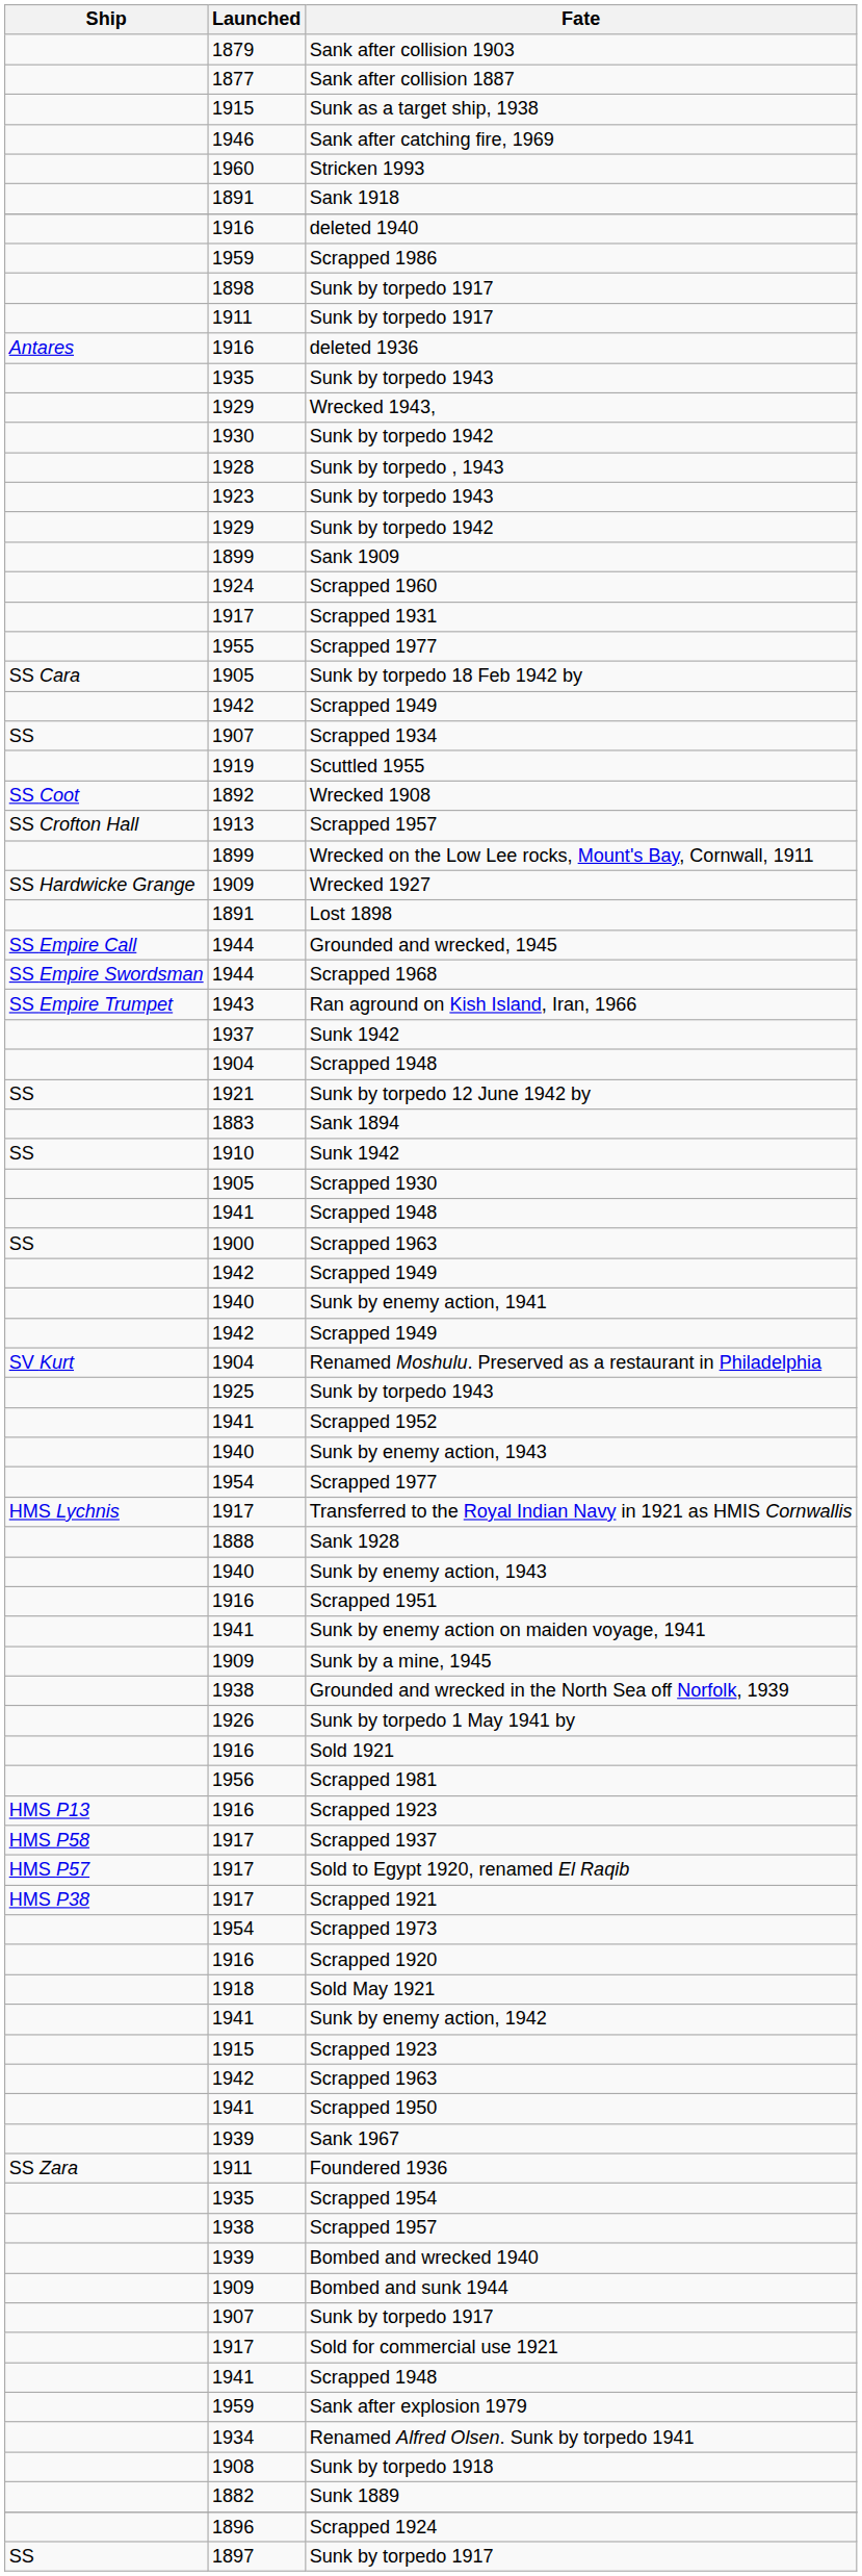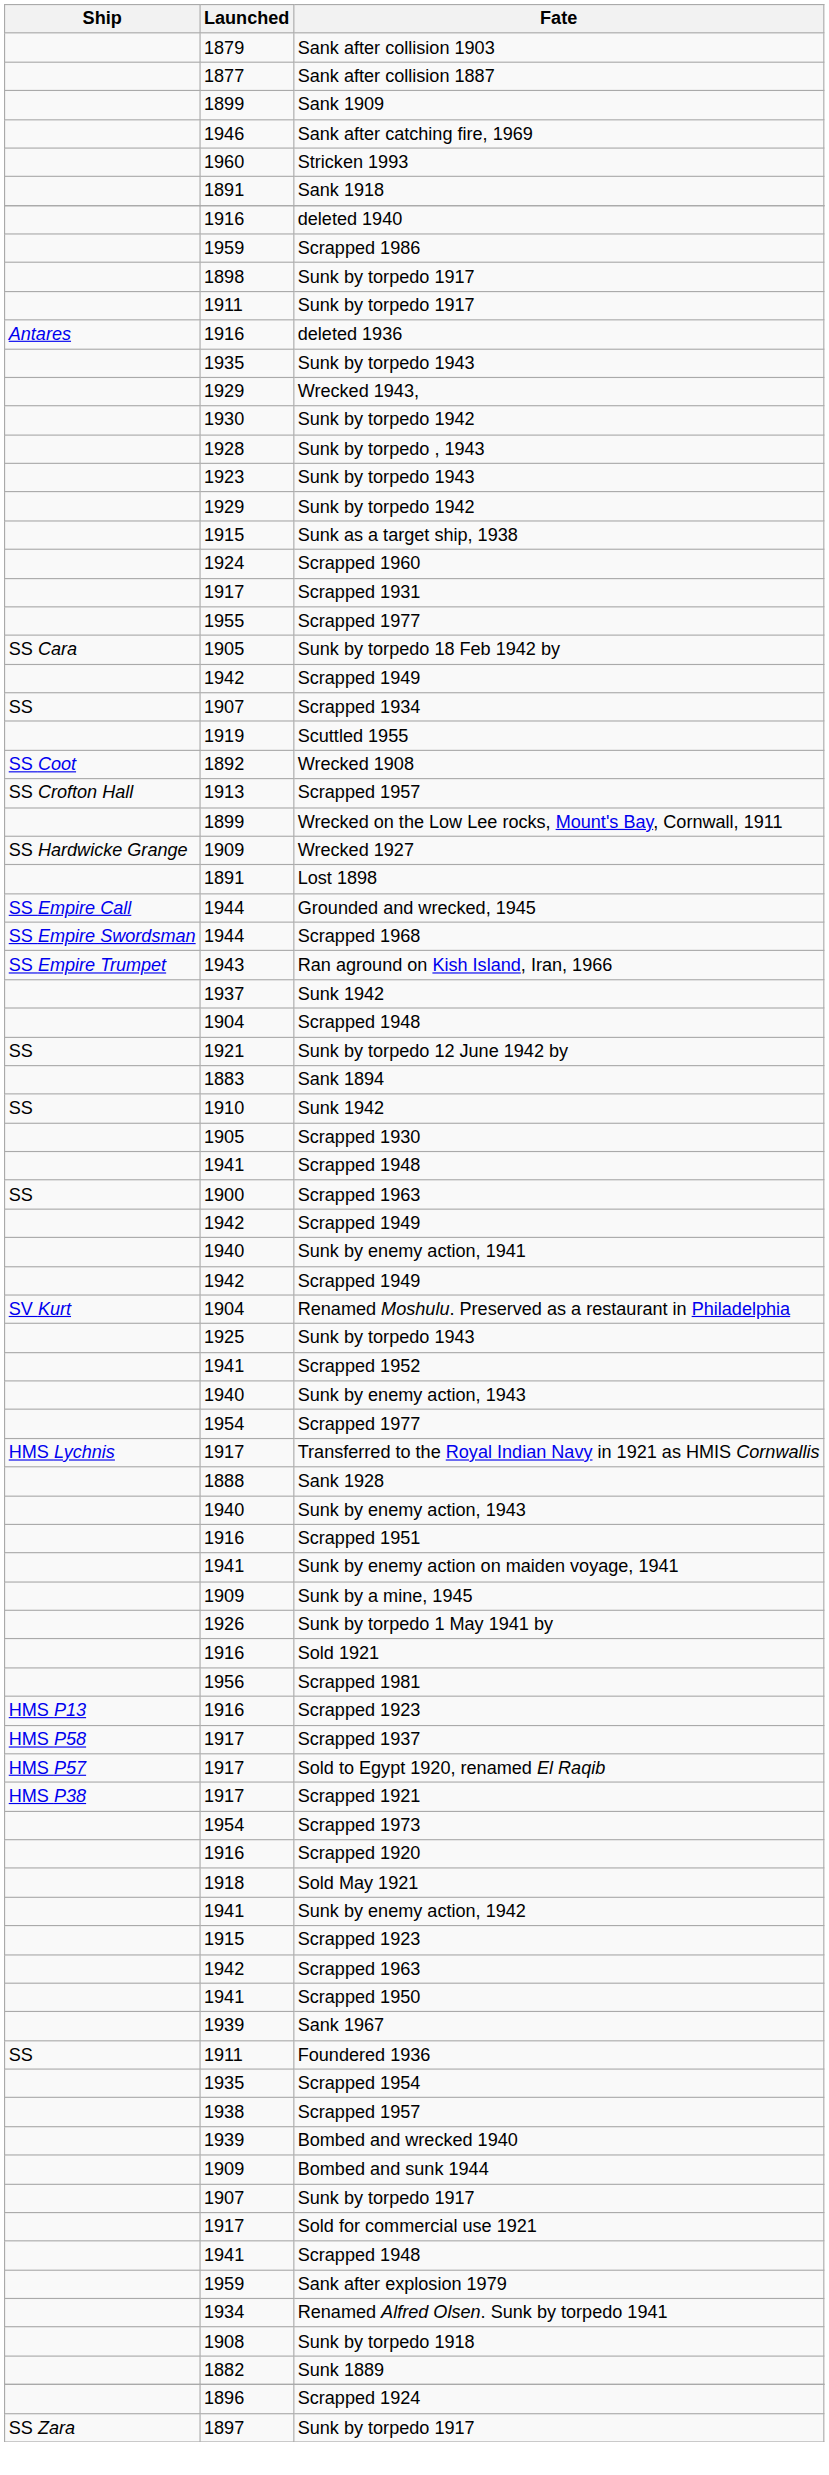 <table class="wikitable">
 <tr>
 <th>Ship</th>
 <th>Launched</th>
 <th>Fate</th>
 </tr>
 <tr>
 <td></td>
 <td>1879</td>
 <td>Sank after collision 1903</td>
 </tr>
 <tr>
 <td></td>
 <td>1877</td>
 <td>Sank after collision 1887</td>
 </tr>
 <tr>
 <td></td>
-<td>1915</td>
-<td>Sunk as a target ship, 1938</td>
+<td>1899</td>
+<td>Sank 1909</td>
 </tr>
 <tr>
 <td></td>
 <td>1946</td>
 <td>Sank after catching fire, 1969</td>
 </tr>
 <tr>
 <td></td>
 <td>1960</td>
 <td>Stricken 1993</td>
 </tr>
 <tr>
 <td></td>
 <td>1891</td>
 <td>Sank 1918</td>
 </tr>
 <tr>
 </tr>
 <tr |Falkirk || 1896 || Scrapped 1924>
 </tr>
 <tr>
 <td></td>
 <td>1916</td>
 <td>deleted 1940</td>
 </tr>
 <tr>
 <td></td>
 <td>1959</td>
 <td>Scrapped 1986</td>
 </tr>
 <tr>
 <td></td>
 <td>1898</td>
 <td>Sunk by torpedo 1917</td>
 </tr>
 <tr>
 <td></td>
 <td>1911</td>
 <td>Sunk by torpedo 1917</td>
 </tr>
 <tr>
 <td><a href='#'><em>Antares</em></a></td>
 <td>1916</td>
 <td>deleted 1936</td>
 </tr>
 <tr>
 <td></td>
 <td>1935</td>
 <td>Sunk by torpedo 1943</td>
 </tr>
 <tr>
 <td></td>
 <td>1929</td>
 <td>Wrecked 1943,</td>
 </tr>
 <tr>
 <td></td>
 <td>1930</td>
 <td>Sunk by torpedo 1942</td>
 </tr>
 <tr>
 <td></td>
 <td>1928</td>
 <td>Sunk by torpedo , 1943</td>
 </tr>
 <tr>
 <td></td>
 <td>1923</td>
 <td>Sunk by torpedo 1943</td>
 </tr>
 <tr>
 <td></td>
 <td>1929</td>
 <td>Sunk by torpedo 1942</td>
 </tr>
 <tr>
 <td></td>
-<td>1899</td>
-<td>Sank 1909</td>
+<td>1915</td>
+<td>Sunk as a target ship, 1938</td>
 </tr>
 <tr>
 <td></td>
 <td>1924</td>
 <td>Scrapped 1960</td>
 </tr>
 <tr>
 <td></td>
 <td>1917</td>
 <td>Scrapped 1931</td>
 </tr>
 <tr>
 <td></td>
 <td>1955</td>
 <td>Scrapped 1977</td>
 </tr>
 <tr>
 <td>SS <em>Cara</em></td>
 <td>1905</td>
 <td>Sunk by torpedo 18 Feb 1942 by </td>
 </tr>
 <tr>
 <td></td>
 <td>1942</td>
 <td>Scrapped 1949</td>
 </tr>
 <tr>
 <td>SS </td>
 <td>1907</td>
 <td>Scrapped 1934</td>
 </tr>
 <tr>
 <td></td>
 <td>1919</td>
 <td>Scuttled 1955</td>
 </tr>
 <tr>
 <td><a href='#'>SS <em>Coot</em></a></td>
 <td>1892</td>
 <td>Wrecked 1908</td>
 </tr>
 <tr>
 <td>SS <em>Crofton Hall</em></td>
 <td>1913</td>
 <td>Scrapped 1957</td>
 </tr>
 <tr>
 <td></td>
 <td>1899</td>
 <td>Wrecked on the Low Lee rocks, <a href='#'>Mount's Bay</a>, Cornwall, 1911</td>
 </tr>
 <tr>
 <td>SS <em>Hardwicke Grange</em></td>
 <td>1909</td>
 <td>Wrecked 1927</td>
 </tr>
 <tr>
 <td></td>
 <td>1891</td>
 <td>Lost 1898</td>
 </tr>
 <tr>
 <td><a href='#'>SS <em>Empire Call</em></a></td>
 <td>1944</td>
 <td>Grounded and wrecked, 1945</td>
 </tr>
 <tr>
 <td><a href='#'>SS <em>Empire Swordsman</em></a></td>
 <td>1944</td>
 <td>Scrapped 1968</td>
 </tr>
 <tr>
 <td><a href='#'>SS <em>Empire Trumpet</em></a></td>
 <td>1943</td>
 <td>Ran aground on <a href='#'>Kish Island</a>, Iran, 1966</td>
 </tr>
 <tr>
 <td></td>
 <td>1937</td>
 <td>Sunk 1942</td>
 </tr>
 <tr>
 <td></td>
 <td>1904</td>
 <td>Scrapped 1948</td>
 </tr>
 <tr>
 <td>SS </td>
 <td>1921</td>
 <td>Sunk by torpedo 12 June 1942 by </td>
 </tr>
 <tr>
 <td></td>
 <td>1883</td>
 <td>Sank 1894</td>
 </tr>
 <tr>
 <td>SS </td>
 <td>1910</td>
 <td>Sunk 1942</td>
 </tr>
 <tr>
 <td></td>
 <td>1905</td>
 <td>Scrapped 1930</td>
 </tr>
 <tr>
 <td></td>
 <td>1941</td>
 <td>Scrapped 1948</td>
 </tr>
 <tr>
 <td>SS </td>
 <td>1900</td>
 <td>Scrapped 1963</td>
 </tr>
 <tr>
 <td></td>
 <td>1942</td>
 <td>Scrapped 1949</td>
 </tr>
 <tr>
 <td></td>
 <td>1940</td>
 <td>Sunk by enemy action, 1941</td>
 </tr>
 <tr>
 <td></td>
 <td>1942</td>
 <td>Scrapped 1949</td>
 </tr>
 <tr>
 <td><a href='#'>SV <em>Kurt</em></a></td>
 <td>1904</td>
 <td>Renamed <em>Moshulu</em>. Preserved as a restaurant in <a href='#'>Philadelphia</a></td>
 </tr>
 <tr>
 <td></td>
 <td>1925</td>
 <td>Sunk by torpedo 1943</td>
 </tr>
 <tr>
 <td></td>
 <td>1941</td>
 <td>Scrapped 1952</td>
 </tr>
 <tr>
 <td></td>
 <td>1940</td>
 <td>Sunk by enemy action, 1943</td>
 </tr>
 <tr>
 <td></td>
 <td>1954</td>
 <td>Scrapped 1977</td>
 </tr>
 <tr>
 <td><a href='#'>HMS <em>Lychnis</em></a></td>
 <td>1917</td>
 <td>Transferred to the <a href='#'>Royal Indian Navy</a> in 1921 as HMIS <em>Cornwallis</em></td>
 </tr>
 <tr>
 <td></td>
 <td>1888</td>
 <td>Sank 1928</td>
 </tr>
 <tr>
 <td></td>
 <td>1940</td>
 <td>Sunk by enemy action, 1943</td>
 </tr>
 <tr>
 <td></td>
 <td>1916</td>
 <td>Scrapped 1951</td>
 </tr>
 <tr>
 <td></td>
 <td>1941</td>
 <td>Sunk by enemy action on maiden voyage, 1941</td>
 </tr>
 <tr>
 <td></td>
 <td>1909</td>
 <td>Sunk by a mine, 1945</td>
 </tr>
 <tr>
 <td></td>
-<td>1938</td>
-<td>Grounded and wrecked in the North Sea off <a href='#'>Norfolk</a>, 1939</td>
-</tr>
-<tr>
-<td></td>
 <td>1926</td>
 <td>Sunk by torpedo 1 May 1941 by </td>
 </tr>
 <tr>
 <td></td>
 <td>1916</td>
 <td>Sold 1921</td>
 </tr>
 <tr>
 <td></td>
 <td>1956</td>
 <td>Scrapped 1981</td>
 </tr>
 <tr>
 <td><a href='#'>HMS <em>P13</em></a></td>
 <td>1916</td>
 <td>Scrapped 1923</td>
 </tr>
 <tr>
 <td><a href='#'>HMS <em>P58</em></a></td>
 <td>1917</td>
 <td>Scrapped 1937</td>
 </tr>
 <tr>
 <td><a href='#'>HMS <em>P57</em></a></td>
 <td>1917</td>
 <td>Sold to Egypt 1920, renamed <em>El Raqib</em></td>
 </tr>
 <tr>
 <td><a href='#'>HMS <em>P38</em></a></td>
 <td>1917</td>
 <td>Scrapped 1921</td>
 </tr>
 <tr>
 <td></td>
 <td>1954</td>
 <td>Scrapped 1973</td>
 </tr>
 <tr>
 <td></td>
 <td>1916</td>
 <td>Scrapped 1920</td>
 </tr>
 <tr>
 <td></td>
 <td>1918</td>
 <td>Sold May 1921</td>
 </tr>
 <tr>
 <td></td>
 <td>1941</td>
 <td>Sunk by enemy action, 1942</td>
 </tr>
 <tr>
 <td></td>
 <td>1915</td>
 <td>Scrapped 1923</td>
 </tr>
 <tr>
 <td></td>
 <td>1942</td>
 <td>Scrapped 1963</td>
 </tr>
 <tr>
 <td></td>
 <td>1941</td>
 <td>Scrapped 1950</td>
 </tr>
 <tr>
 <td></td>
 <td>1939</td>
 <td>Sank 1967</td>
 </tr>
 <tr>
-<td>SS <em>Zara</em></td>
+<td>SS </td>
 <td>1911</td>
 <td>Foundered 1936</td>
 </tr>
 <tr>
 <td></td>
 <td>1935</td>
 <td>Scrapped 1954</td>
 </tr>
 <tr>
 <td></td>
 <td>1938</td>
 <td>Scrapped 1957</td>
 </tr>
 <tr>
 <td></td>
 <td>1939</td>
 <td>Bombed and wrecked 1940</td>
 </tr>
 <tr>
 <td></td>
 <td>1909</td>
 <td>Bombed and sunk 1944</td>
 </tr>
 <tr>
 <td></td>
 <td>1907</td>
 <td>Sunk by torpedo 1917</td>
 </tr>
 <tr>
 <td></td>
 <td>1917</td>
 <td>Sold for commercial use 1921</td>
 </tr>
 <tr>
 <td></td>
 <td>1941</td>
 <td>Scrapped 1948</td>
 </tr>
 <tr>
 <td></td>
 <td>1959</td>
 <td>Sank after explosion 1979</td>
 </tr>
 <tr>
 <td></td>
 <td>1934</td>
 <td>Renamed <em>Alfred Olsen</em>. Sunk by torpedo 1941</td>
 </tr>
 <tr>
 <td></td>
 <td>1908</td>
 <td>Sunk by torpedo 1918</td>
 </tr>
 <tr>
 <td></td>
 <td>1882</td>
 <td>Sunk 1889</td>
 </tr>
 <tr>
 </tr>
 <tr>
 <td></td>
 <td>1896</td>
 <td>Scrapped 1924</td>
 </tr>
 <tr>
-<td>SS </td>
+<td>SS <em>Zara</em></td>
 <td>1897</td>
 <td>Sunk by torpedo 1917</td>
 </tr>
 </table>
